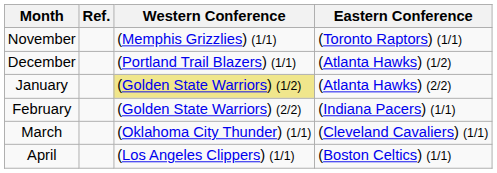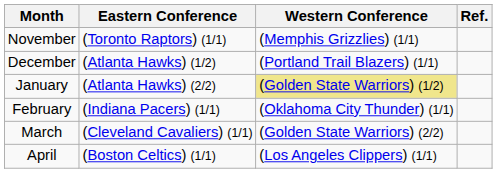 <table class="wikitable sortable" style="text-align:left">
 <tr>
 <th>Month</th>
+<th>Eastern Conference</th>
+<th>Western Conference</th>
 <th class=unsortable>Ref.</th>
-<th>Western Conference</th>
-<th>Eastern Conference</th>
 </tr>
 <tr>
 <td align=center>November</td>
+<td> (<a href='#'>Toronto Raptors</a>) <small>(1/1)</small></td>
+<td> (<a href='#'>Memphis Grizzlies</a>) <small>(1/1)</small></td>
 <td align=center></td>
-<td> (<a href='#'>Memphis Grizzlies</a>) <small>(1/1)</small></td>
-<td> (<a href='#'>Toronto Raptors</a>) <small>(1/1)</small></td>
 </tr>
 <tr>
 <td align=center>December</td>
+<td> (<a href='#'>Atlanta Hawks</a>) <small>(1/2)</small></td>
+<td> (<a href='#'>Portland Trail Blazers</a>) <small>(1/1)</small></td>
 <td align=center></td>
-<td> (<a href='#'>Portland Trail Blazers</a>) <small>(1/1)</small></td>
-<td> (<a href='#'>Atlanta Hawks</a>) <small>(1/2)</small></td>
 </tr>
 <tr>
 <td align=center>January</td>
+<td> (<a href='#'>Atlanta Hawks</a>) <small>(2/2)</small></td>
+<td style="background: khaki;"> (<a href='#'>Golden State Warriors</a>) <small>(1/2)</small></td>
 <td align=center></td>
-<td style="background: khaki;"> (<a href='#'>Golden State Warriors</a>) <small>(1/2)</small></td>
-<td> (<a href='#'>Atlanta Hawks</a>) <small>(2/2)</small></td>
 </tr>
 <tr>
 <td align=center>February</td>
+<td> (<a href='#'>Indiana Pacers</a>) <small>(1/1)</small></td>
+<td> (<a href='#'>Oklahoma City Thunder</a>) <small>(1/1)</small></td>
 <td align=center></td>
-<td> (<a href='#'>Golden State Warriors</a>) <small>(2/2)</small></td>
-<td> (<a href='#'>Indiana Pacers</a>) <small>(1/1)</small></td>
 </tr>
 <tr>
 <td align=center>March</td>
+<td> (<a href='#'>Cleveland Cavaliers</a>) <small>(1/1)</small></td>
+<td> (<a href='#'>Golden State Warriors</a>) <small>(2/2)</small></td>
 <td align=center></td>
-<td> (<a href='#'>Oklahoma City Thunder</a>) <small>(1/1)</small></td>
-<td> (<a href='#'>Cleveland Cavaliers</a>) <small>(1/1)</small></td>
 </tr>
 <tr>
 <td align=center>April</td>
+<td> (<a href='#'>Boston Celtics</a>) <small>(1/1)</small></td>
+<td> (<a href='#'>Los Angeles Clippers</a>) <small>(1/1)</small></td>
 <td align=center></td>
-<td> (<a href='#'>Los Angeles Clippers</a>) <small>(1/1)</small></td>
-<td> (<a href='#'>Boston Celtics</a>) <small>(1/1)</small></td>
 </tr>
 </table>
